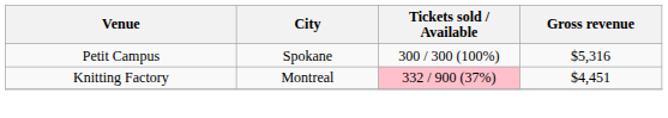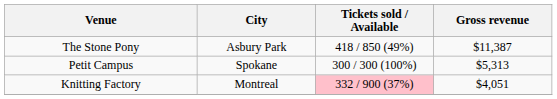 <table class="wikitable" style="text-align:center">
 <tr>
 <th style="width:250px;">Venue</th>
 <th style="width:150px;">City</th>
 <th style="width:150px;">Tickets sold / Available</th>
 <th style="width:150px;">Gross revenue</th>
 </tr>
 <tr>
+<td>The Stone Pony</td>
+<td>Asbury Park</td>
+<td>418 / 850 (49%)</td>
+<td>$11,387</td>
+</tr>
+<tr>
 <td>Petit Campus</td>
 <td>Spokane</td>
 <td>300 / 300 (100%)</td>
-<td>$5,316</td>
+<td>$5,313</td>
 </tr>
 <tr>
 <td>Knitting Factory</td>
 <td>Montreal</td>
 <td style="background: pink;">332 / 900 (37%)</td>
-<td>$4,451</td>
+<td>$4,051</td>
 </tr>
 <tr>
 </tr>
 </table>
